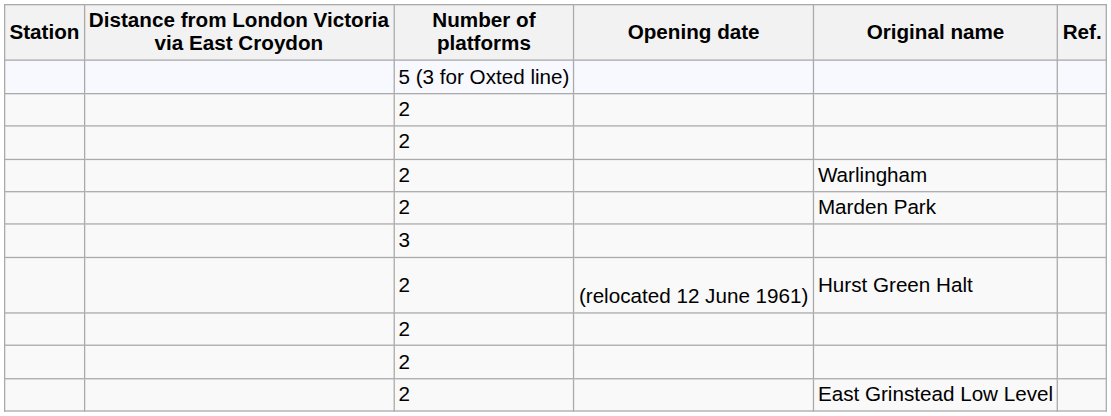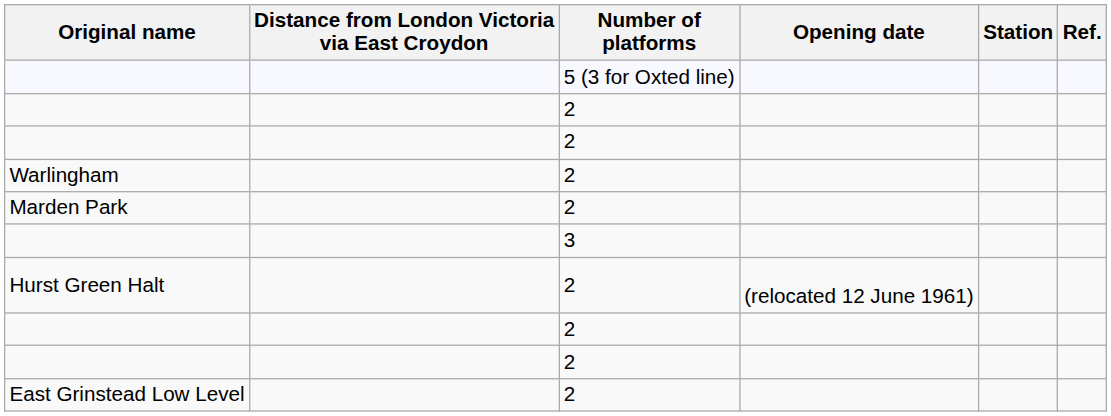 <table class="wikitable sortable collapsible">
 <tr>
-<th scope="col">Station</th>
+<th scope="col" class="unsortable">Original name</th>
 <th scope="col">Distance from London Victoria<br> via East Croydon</th>
 <th scope="col">Number of<br> platforms</th>
 <th scope="col">Opening date</th>
-<th scope="col" class="unsortable">Original name</th>
+<th scope="col">Station</th>
 <th scope="col" class="unsortable">Ref.</th>
 </tr>
 <tr style="background:#F8F8FF">
 <td></td>
 <td></td>
 <td>5 (3 for Oxted line)</td>
 <td></td>
 <td></td>
 <td></td>
 </tr>
 <tr>
 <td></td>
 <td></td>
 <td>2</td>
 <td></td>
 <td></td>
 <td></td>
 </tr>
 <tr>
 <td></td>
 <td></td>
 <td>2</td>
 <td></td>
 <td></td>
 <td></td>
 </tr>
 <tr>
-<td></td>
+<td>Warlingham</td>
 <td></td>
 <td>2</td>
 <td></td>
-<td>Warlingham</td>
+<td></td>
 <td></td>
 </tr>
 <tr>
-<td></td>
+<td>Marden Park</td>
 <td></td>
 <td>2</td>
 <td></td>
-<td>Marden Park</td>
+<td></td>
 <td></td>
 </tr>
 <tr>
 <td></td>
 <td></td>
 <td>3</td>
 <td></td>
 <td></td>
 <td></td>
 </tr>
 <tr>
-<td></td>
+<td>Hurst Green Halt</td>
 <td></td>
 <td>2</td>
 <td><br>(relocated 12 June 1961)</td>
-<td>Hurst Green Halt</td>
+<td></td>
 <td></td>
 </tr>
 <tr>
 <td></td>
 <td></td>
 <td>2</td>
 <td></td>
 <td></td>
 <td></td>
 </tr>
 <tr>
 <td></td>
 <td></td>
 <td>2</td>
 <td></td>
 <td></td>
 <td></td>
 </tr>
 <tr>
-<td></td>
+<td>East Grinstead Low Level</td>
 <td></td>
 <td>2</td>
 <td></td>
-<td>East Grinstead Low Level</td>
+<td></td>
 <td></td>
 </tr>
 </table>
